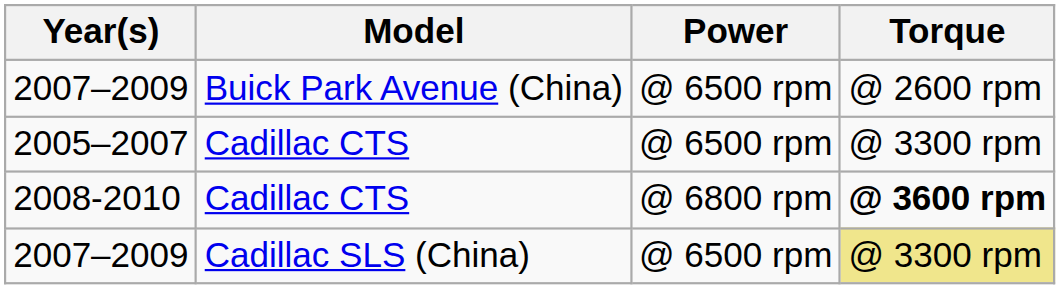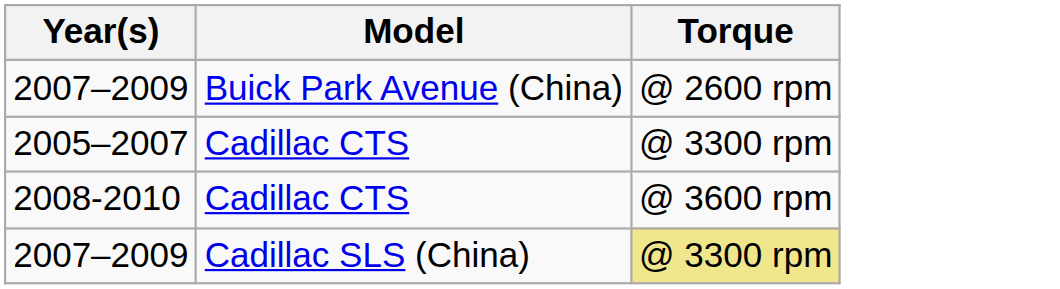 <table class="wikitable">
 <tr>
 <th>Year(s)</th>
 <th>Model</th>
-<th>Power</th>
 <th>Torque</th>
 </tr>
 <tr>
 <td>2007–2009</td>
 <td><a href='#'>Buick Park Avenue</a> (China)</td>
-<td> @ 6500 rpm</td>
 <td> @ 2600 rpm</td>
 </tr>
 <tr>
 <td>2005–2007</td>
 <td><a href='#'>Cadillac CTS</a></td>
-<td> @ 6500 rpm</td>
 <td> @ 3300 rpm</td>
 </tr>
 <tr>
 <td>2008-2010</td>
 <td><a href='#'>Cadillac CTS</a></td>
-<td> @ 6800 rpm</td>
-<td><strong> @ 3600 rpm</strong></td>
+<td> @ 3600 rpm</td>
 </tr>
 <tr>
 <td>2007–2009</td>
 <td><a href='#'>Cadillac SLS</a> (China)</td>
-<td> @ 6500 rpm</td>
 <td style="background: khaki;"> @ 3300 rpm</td>
 </tr>
 </table>
